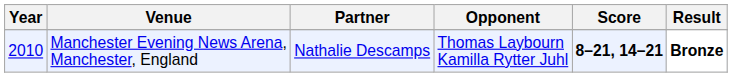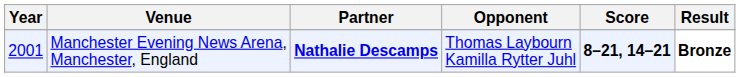 <table class="sortable wikitable" style="font-size: 90%;">
 <tr>
 <th>Year</th>
 <th>Venue</th>
 <th>Partner</th>
 <th>Opponent</th>
 <th>Score</th>
 <th>Result</th>
 </tr>
 <tr>
 </tr>
 <tr style="background:#ECF2FF">
-<td align="center"><a href='#'>2010</a></td>
+<td align="center"><a href='#'>2001</a></td>
 <td align="left"><a href='#'>Manchester Evening News Arena</a>,<br><a href='#'>Manchester</a>, England</td>
-<td align="left"> <a href='#'>Nathalie Descamps</a></td>
+<td align="left"><strong> <a href='#'>Nathalie Descamps</a></strong></td>
 <td align="left"> <a href='#'>Thomas Laybourn</a><br> <a href='#'>Kamilla Rytter Juhl</a></td>
 <td align="left"><strong>8–21, 14–21</strong></td>
 <td style="text-align:left; background:white"> <strong>Bronze</strong></td>
 </tr>
 </table>
